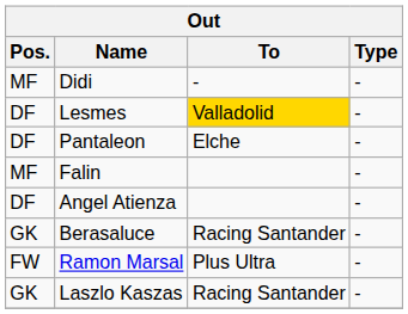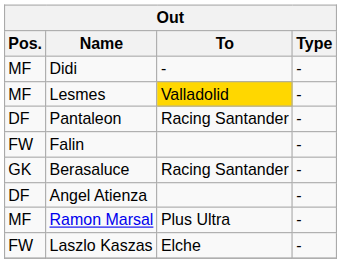 <table class="wikitable" style="font-size:90%;float:left; margin-right:1em;">
 <tr>
 <th colspan="4">Out</th>
 </tr>
 <tr>
 <th>Pos.</th>
 <th>Name</th>
 <th>To</th>
 <th>Type</th>
 </tr>
 <tr>
 <td>MF</td>
 <td>Didi</td>
 <td>-</td>
 <td>-</td>
 </tr>
 <tr>
-<td>DF</td>
+<td>MF</td>
 <td>Lesmes</td>
 <td style="background: gold;">Valladolid</td>
 <td>-</td>
 </tr>
 <tr>
 <td>DF</td>
 <td>Pantaleon</td>
-<td>Elche</td>
+<td>Racing Santander</td>
 <td>-</td>
 </tr>
 <tr>
-<td>MF</td>
+<td>FW</td>
 <td>Falin</td>
-<td></td>
-<td>-</td>
-</tr>
-<tr>
-<td>DF</td>
-<td>Angel Atienza</td>
 <td></td>
 <td>-</td>
 </tr>
 <tr>
 <td>GK</td>
 <td>Berasaluce</td>
 <td>Racing Santander</td>
 <td>-</td>
 </tr>
 <tr>
-<td>FW</td>
+<td>DF</td>
+<td>Angel Atienza</td>
+<td></td>
+<td>-</td>
+</tr>
+<tr>
+<td>MF</td>
 <td><a href='#'>Ramon Marsal</a></td>
 <td>Plus Ultra</td>
 <td>-</td>
 </tr>
 <tr>
-<td>GK</td>
+<td>FW</td>
 <td>Laszlo Kaszas</td>
-<td>Racing Santander</td>
+<td>Elche</td>
 <td>-</td>
 </tr>
 <tr>
 </tr>
 </table>
